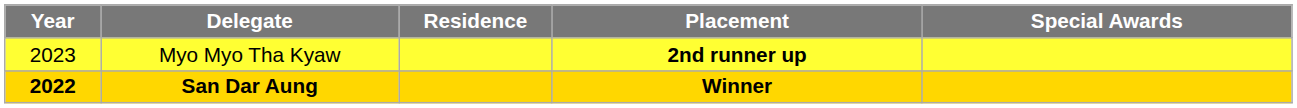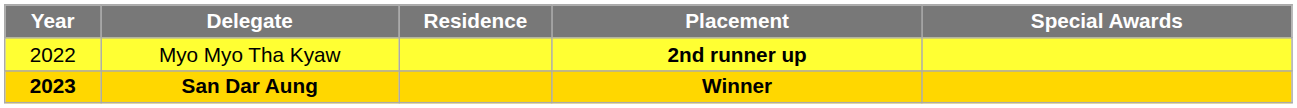 <table class="wikitable sortable" style="font-size: 90%; text-align:center">
 <tr>
 <th width="60" style="background-color:#787878;color:#FFFFFF;">Year</th>
 <th width="200" style="background-color:#787878;color:#FFFFFF;">Delegate</th>
 <th width="100" style="background-color:#787878;color:#FFFFFF;">Residence</th>
 <th width="250" style="background-color:#787878;color:#FFFFFF;">Placement</th>
 <th width="250" style="background-color:#787878;color:#FFFFFF;">Special Awards</th>
 </tr>
 <tr style="background-color:#FFFF33;">
-<td><strong></strong> 2023</td>
+<td><strong></strong> 2022</td>
 <td>Myo Myo Tha Kyaw</td>
 <td></td>
 <td><strong>2nd runner up</strong></td>
 <td></td>
 </tr>
 <tr style="background-color:gold; font-weight: bold ">
-<td><strong></strong> 2022</td>
+<td><strong></strong> 2023</td>
 <td>San Dar Aung</td>
 <td></td>
 <td>Winner</td>
 <td></td>
 </tr>
 </table>
